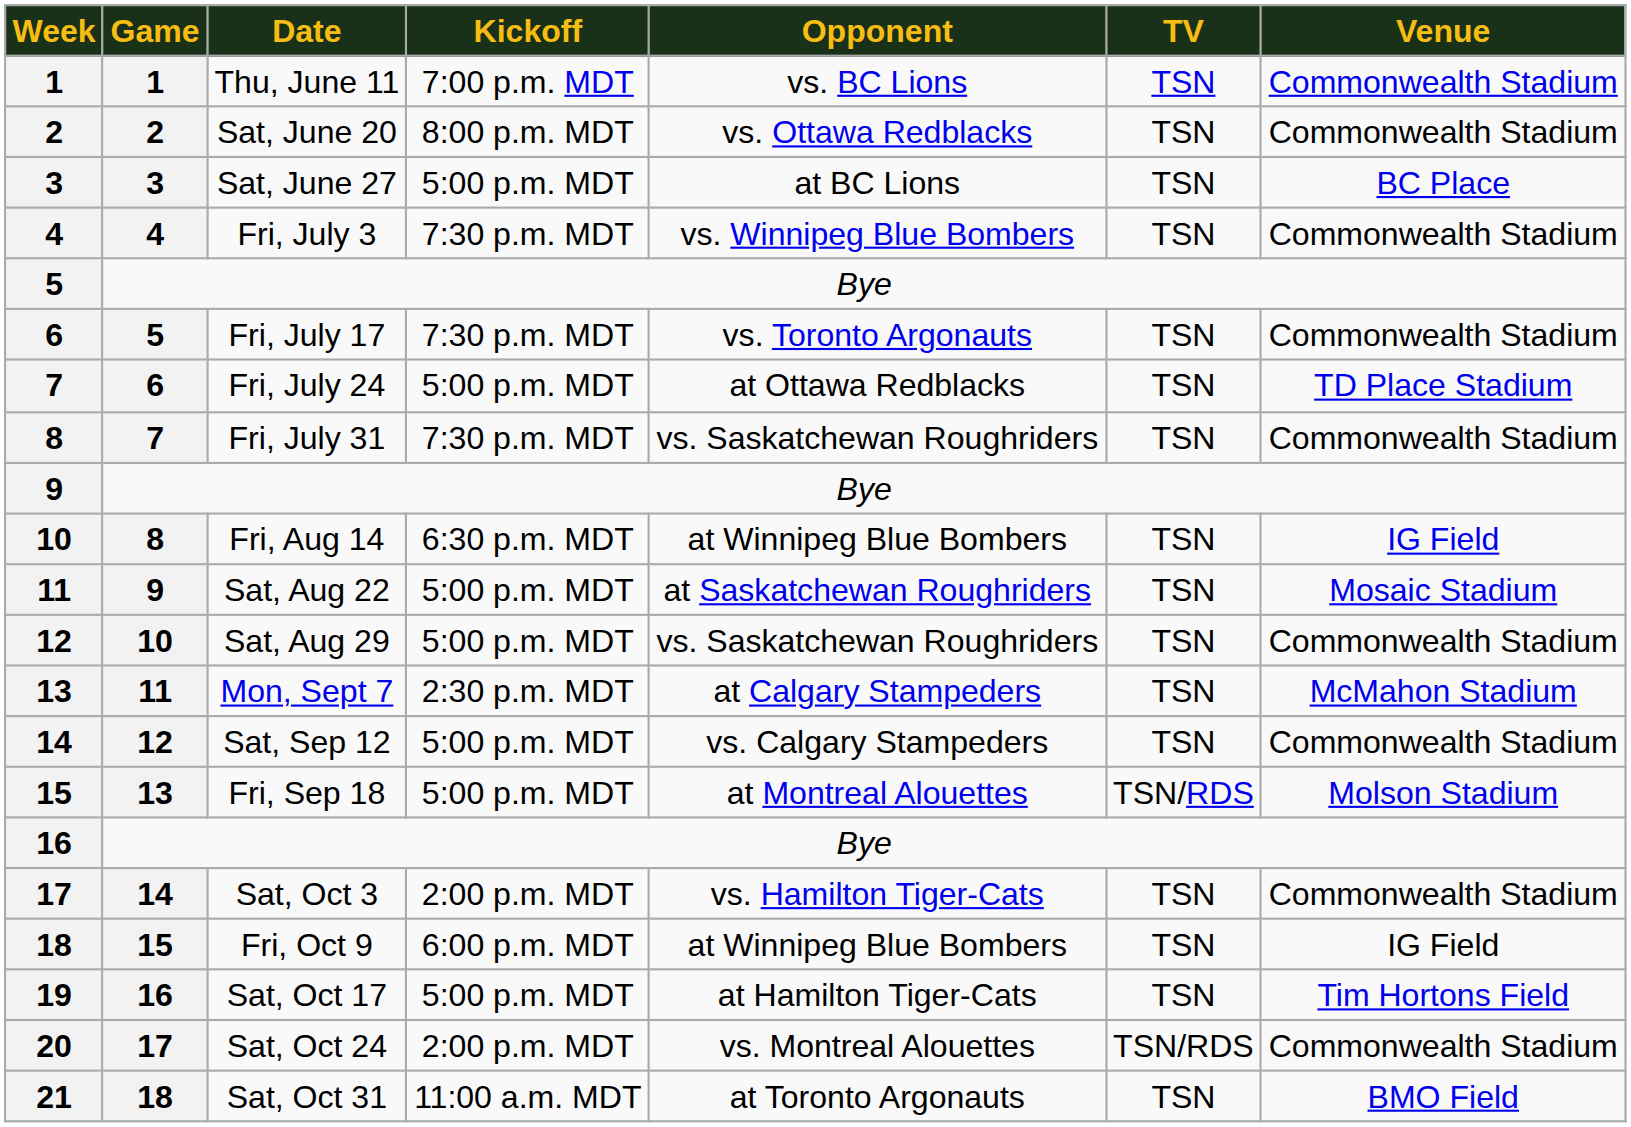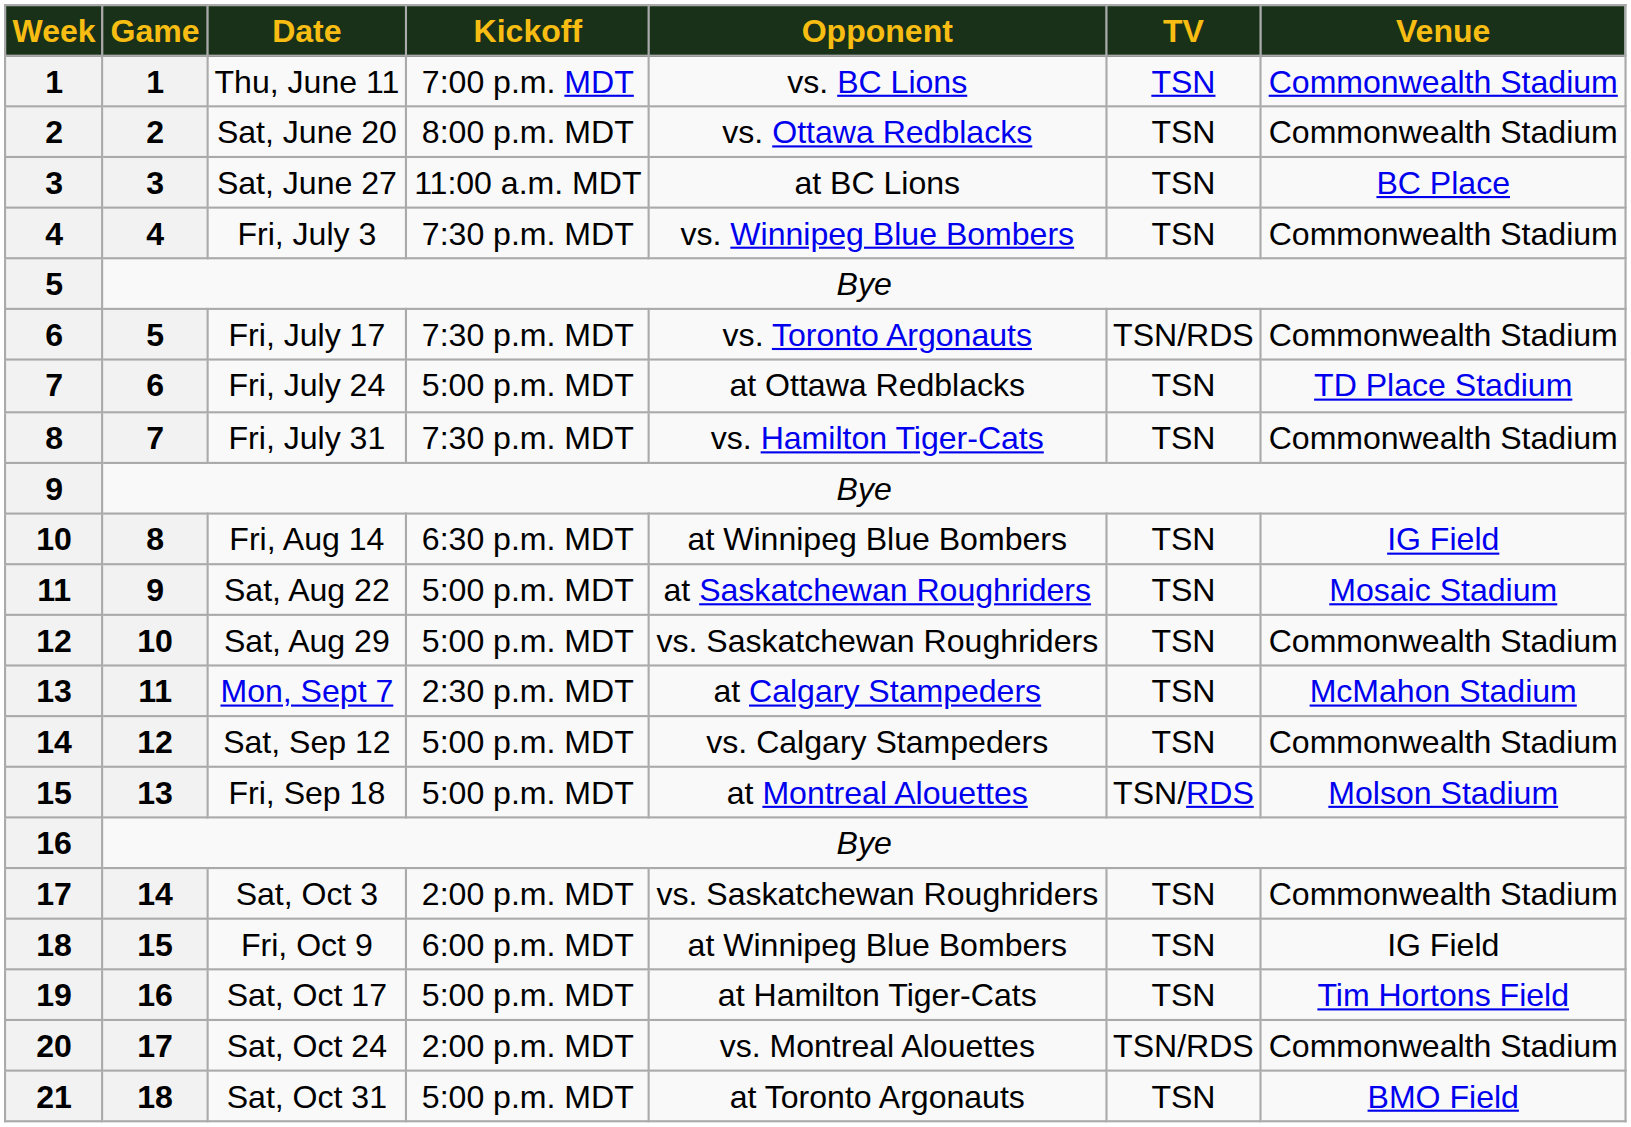 <table class="wikitable" style="font-size: 95%;">
 <tr>
 <th style="background:#183118;color:#f7bd13;">Week</th>
 <th style="background:#183118;color:#f7bd13;">Game</th>
 <th style="background:#183118;color:#f7bd13;">Date</th>
 <th style="background:#183118;color:#f7bd13;">Kickoff</th>
 <th style="background:#183118;color:#f7bd13;">Opponent</th>
 <th style="background:#183118;color:#f7bd13;">TV</th>
 <th style="background:#183118;color:#f7bd13;">Venue</th>
 </tr>
 <tr align="center"= bgcolor="">
 <th align="center"><strong>1</strong></th>
 <th align="center"><strong>1</strong></th>
 <td align="center">Thu, June 11</td>
 <td align="center">7:00 p.m. <a href='#'>MDT</a></td>
 <td align="center">vs. <a href='#'>BC Lions</a></td>
 <td align="center"><a href='#'>TSN</a></td>
 <td align="center"><a href='#'>Commonwealth Stadium</a></td>
 </tr>
 <tr align="center"= bgcolor="">
 <th align="center"><strong>2</strong></th>
 <th align="center"><strong>2</strong></th>
 <td align="center">Sat, June 20</td>
 <td align="center">8:00 p.m. MDT</td>
 <td align="center">vs. <a href='#'>Ottawa Redblacks</a></td>
 <td align="center">TSN</td>
 <td align="center">Commonwealth Stadium</td>
 </tr>
 <tr align="center"= bgcolor="">
 <th align="center"><strong>3</strong></th>
 <th align="center"><strong>3</strong></th>
 <td align="center">Sat, June 27</td>
-<td align="center">5:00 p.m. MDT</td>
+<td align="center">11:00 a.m. MDT</td>
 <td align="center">at BC Lions</td>
 <td align="center">TSN</td>
 <td align="center"><a href='#'>BC Place</a></td>
 </tr>
 <tr align="center"= bgcolor="">
 <th align="center"><strong>4</strong></th>
 <th align="center"><strong>4</strong></th>
 <td align="center">Fri, July 3</td>
 <td align="center">7:30 p.m. MDT</td>
 <td align="center">vs. <a href='#'>Winnipeg Blue Bombers</a></td>
 <td align="center">TSN</td>
 <td align="center">Commonwealth Stadium</td>
 </tr>
 <tr align="center"= bgcolor="">
 <th align="center"><strong>5</strong></th>
 <td colspan=10 align="center" valign="middle"><em>Bye</em></td>
 </tr>
 <tr align="center"= bgcolor="">
 <th align="center"><strong>6</strong></th>
 <th align="center"><strong>5</strong></th>
 <td align="center">Fri, July 17</td>
 <td align="center">7:30 p.m. MDT</td>
 <td align="center">vs. <a href='#'>Toronto Argonauts</a></td>
-<td align="center">TSN</td>
+<td align="center">TSN/RDS</td>
 <td align="center">Commonwealth Stadium</td>
 </tr>
 <tr align="center"= bgcolor="">
 <th align="center"><strong>7</strong></th>
 <th align="center"><strong>6</strong></th>
 <td align="center">Fri, July 24</td>
 <td align="center">5:00 p.m. MDT</td>
 <td align="center">at Ottawa Redblacks</td>
 <td align="center">TSN</td>
 <td align="center"><a href='#'>TD Place Stadium</a></td>
 </tr>
 <tr align="center"= bgcolor="">
 <th align="center"><strong>8</strong></th>
 <th align="center"><strong>7</strong></th>
 <td align="center">Fri, July 31</td>
 <td align="center">7:30 p.m. MDT</td>
-<td align="center">vs. Saskatchewan Roughriders</td>
+<td align="center">vs. <a href='#'>Hamilton Tiger-Cats</a></td>
 <td align="center">TSN</td>
 <td align="center">Commonwealth Stadium</td>
 </tr>
 <tr align="center"= bgcolor="">
 <th align="center"><strong>9</strong></th>
 <td colspan=10 align="center" valign="middle"><em>Bye</em></td>
 </tr>
 <tr align="center"= bgcolor="">
 <th align="center"><strong>10</strong></th>
 <th align="center"><strong>8</strong></th>
 <td align="center">Fri, Aug 14</td>
 <td align="center">6:30 p.m. MDT</td>
 <td align="center">at Winnipeg Blue Bombers</td>
 <td align="center">TSN</td>
 <td align="center"><a href='#'>IG Field</a></td>
 </tr>
 <tr align="center"= bgcolor="">
 <th align="center"><strong>11</strong></th>
 <th align="center"><strong>9</strong></th>
 <td align="center">Sat, Aug 22</td>
 <td align="center">5:00 p.m. MDT</td>
 <td align="center">at <a href='#'>Saskatchewan Roughriders</a></td>
 <td align="center">TSN</td>
 <td align="center"><a href='#'>Mosaic Stadium</a></td>
 </tr>
 <tr align="center"= bgcolor="">
 <th align="center"><strong>12</strong></th>
 <th align="center"><strong>10</strong></th>
 <td align="center">Sat, Aug 29</td>
 <td align="center">5:00 p.m. MDT</td>
 <td align="center">vs. Saskatchewan Roughriders</td>
 <td align="center">TSN</td>
 <td align="center">Commonwealth Stadium</td>
 </tr>
 <tr align="center"= bgcolor="">
 <th align="center"><strong>13</strong></th>
 <th align="center"><strong>11</strong></th>
 <td align="center"><a href='#'>Mon, Sept 7</a></td>
 <td align="center">2:30 p.m. MDT</td>
 <td align="center">at <a href='#'>Calgary Stampeders</a></td>
 <td align="center">TSN</td>
 <td align="center"><a href='#'>McMahon Stadium</a></td>
 </tr>
 <tr align="center"= bgcolor="">
 <th align="center"><strong>14</strong></th>
 <th align="center"><strong>12</strong></th>
 <td align="center">Sat, Sep 12</td>
 <td align="center">5:00 p.m. MDT</td>
 <td align="center">vs. Calgary Stampeders</td>
 <td align="center">TSN</td>
 <td align="center">Commonwealth Stadium</td>
 </tr>
 <tr align="center"= bgcolor="">
 <th align="center"><strong>15</strong></th>
 <th align="center"><strong>13</strong></th>
 <td align="center">Fri, Sep 18</td>
 <td align="center">5:00 p.m. MDT</td>
 <td align="center">at <a href='#'>Montreal Alouettes</a></td>
 <td align="center">TSN/<a href='#'>RDS</a></td>
 <td align="center"><a href='#'>Molson Stadium</a></td>
 </tr>
 <tr align="center"= bgcolor="">
 <th align="center"><strong>16</strong></th>
 <td colspan=10 align="center" valign="middle"><em>Bye</em></td>
 </tr>
 <tr align="center"= bgcolor="">
 <th align="center"><strong>17</strong></th>
 <th align="center"><strong>14</strong></th>
 <td align="center">Sat, Oct 3</td>
 <td align="center">2:00 p.m. MDT</td>
-<td align="center">vs. <a href='#'>Hamilton Tiger-Cats</a></td>
+<td align="center">vs. Saskatchewan Roughriders</td>
 <td align="center">TSN</td>
 <td align="center">Commonwealth Stadium</td>
 </tr>
 <tr align="center"= bgcolor="">
 <th align="center"><strong>18</strong></th>
 <th align="center"><strong>15</strong></th>
 <td align="center">Fri, Oct 9</td>
 <td align="center">6:00 p.m. MDT</td>
 <td align="center">at Winnipeg Blue Bombers</td>
 <td align="center">TSN</td>
 <td align="center">IG Field</td>
 </tr>
 <tr align="center"= bgcolor="">
 <th align="center"><strong>19</strong></th>
 <th align="center"><strong>16</strong></th>
 <td align="center">Sat, Oct 17</td>
 <td align="center">5:00 p.m. MDT</td>
 <td align="center">at Hamilton Tiger-Cats</td>
 <td align="center">TSN</td>
 <td align="center"><a href='#'>Tim Hortons Field</a></td>
 </tr>
 <tr align="center"= bgcolor="">
 <th align="center"><strong>20</strong></th>
 <th align="center"><strong>17</strong></th>
 <td align="center">Sat, Oct 24</td>
 <td align="center">2:00 p.m. MDT</td>
 <td align="center">vs. Montreal Alouettes</td>
 <td align="center">TSN/RDS</td>
 <td align="center">Commonwealth Stadium</td>
 </tr>
 <tr align="center"= bgcolor="">
 <th align="center"><strong>21</strong></th>
 <th align="center"><strong>18</strong></th>
 <td align="center">Sat, Oct 31</td>
-<td align="center">11:00 a.m. MDT</td>
+<td align="center">5:00 p.m. MDT</td>
 <td align="center">at Toronto Argonauts</td>
 <td align="center">TSN</td>
 <td align="center"><a href='#'>BMO Field</a></td>
 </tr>
 </table>
